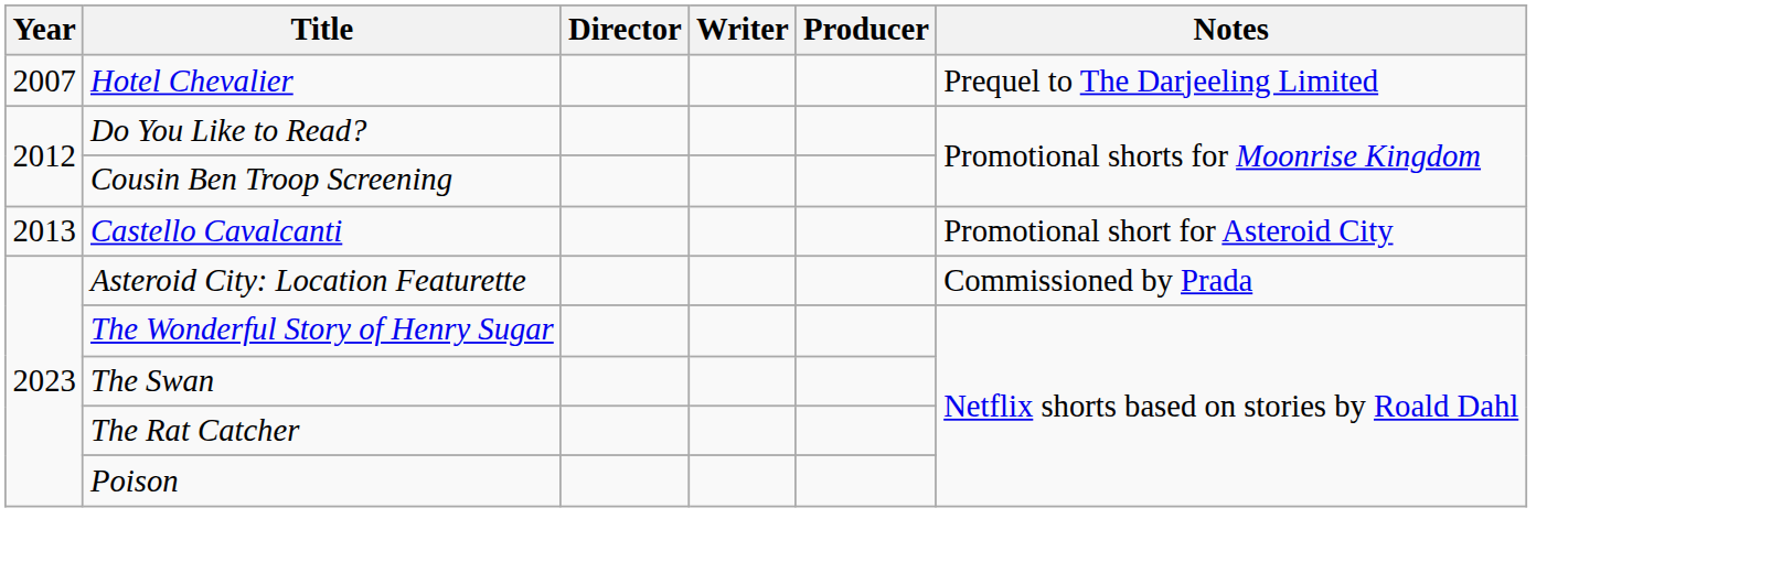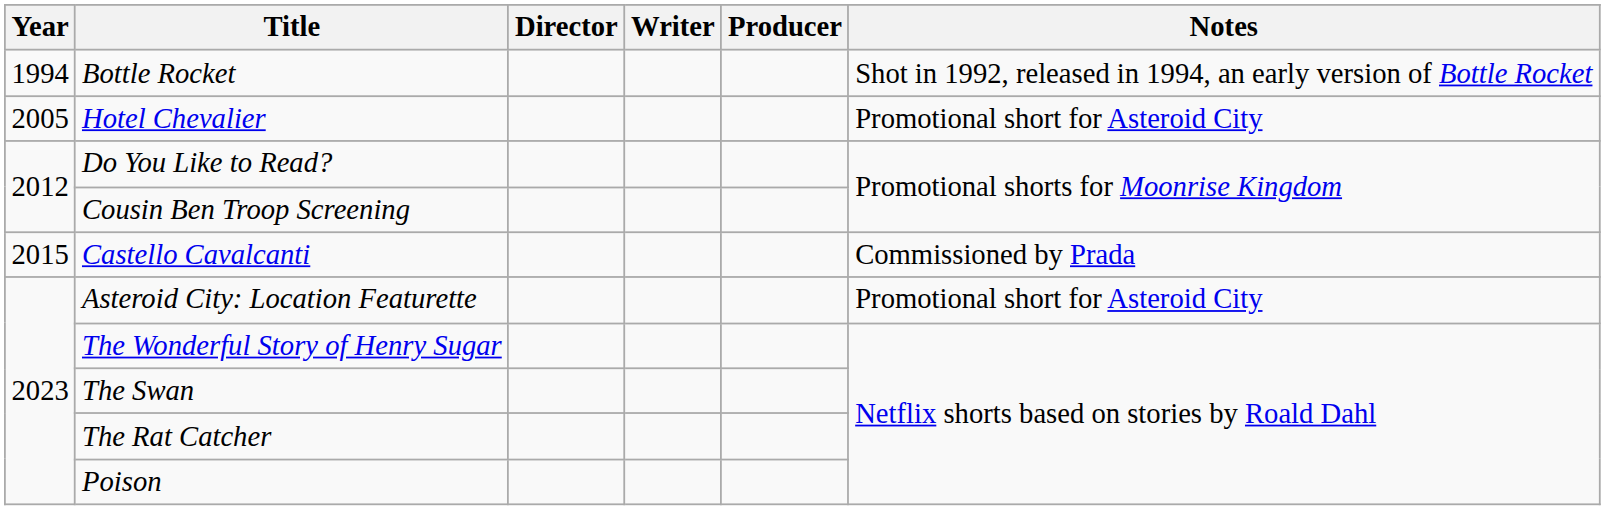 <table class="wikitable">
 <tr>
 <th>Year</th>
 <th>Title</th>
 <th>Director</th>
 <th>Writer</th>
 <th>Producer</th>
 <th>Notes</th>
 </tr>
 <tr>
-<td>2007</td>
+<td>1994</td>
+<td><em>Bottle Rocket</em></td>
+<td></td>
+<td></td>
+<td></td>
+<td>Shot in 1992, released in 1994, an early version of <em><a href='#'>Bottle Rocket</a></em></td>
+</tr>
+<tr>
+<td>2005</td>
 <td><em><a href='#'>Hotel Chevalier</a></em></td>
 <td></td>
 <td></td>
 <td></td>
-<td>Prequel to <a href='#'>The Darjeeling Limited</a></td>
+<td>Promotional short for <a href='#'>Asteroid City</a></td>
 </tr>
 <tr>
 <td rowspan="2">2012</td>
 <td><em>Do You Like to Read?</em></td>
 <td></td>
 <td></td>
 <td></td>
 <td rowspan="2">Promotional shorts for <em><a href='#'>Moonrise Kingdom</a></em></td>
 </tr>
 <tr>
 <td><em>Cousin Ben Troop Screening</em></td>
 <td></td>
 <td></td>
 <td></td>
 </tr>
 <tr>
-<td>2013</td>
+<td>2015</td>
 <td><em><a href='#'>Castello Cavalcanti</a></em></td>
 <td></td>
 <td></td>
 <td></td>
-<td>Promotional short for <a href='#'>Asteroid City</a></td>
+<td>Commissioned by <a href='#'>Prada</a></td>
 </tr>
 <tr>
 <td rowspan="5">2023</td>
 <td><em>Asteroid City: Location Featurette</em></td>
 <td></td>
 <td></td>
 <td></td>
-<td>Commissioned by <a href='#'>Prada</a></td>
+<td>Promotional short for <a href='#'>Asteroid City</a></td>
 </tr>
 <tr>
 <td><a href='#'><em>The Wonderful Story of Henry Sugar</em></a></td>
 <td></td>
 <td></td>
 <td></td>
 <td rowspan="4"><a href='#'>Netflix</a> shorts based on stories by <a href='#'>Roald Dahl</a></td>
 </tr>
 <tr>
 <td><em>The Swan</em></td>
 <td></td>
 <td></td>
 <td></td>
 </tr>
 <tr>
 <td><em>The Rat Catcher</em></td>
 <td></td>
 <td></td>
 <td></td>
 </tr>
 <tr>
 <td><em>Poison</em></td>
 <td></td>
 <td></td>
 <td></td>
 </tr>
 </table>
